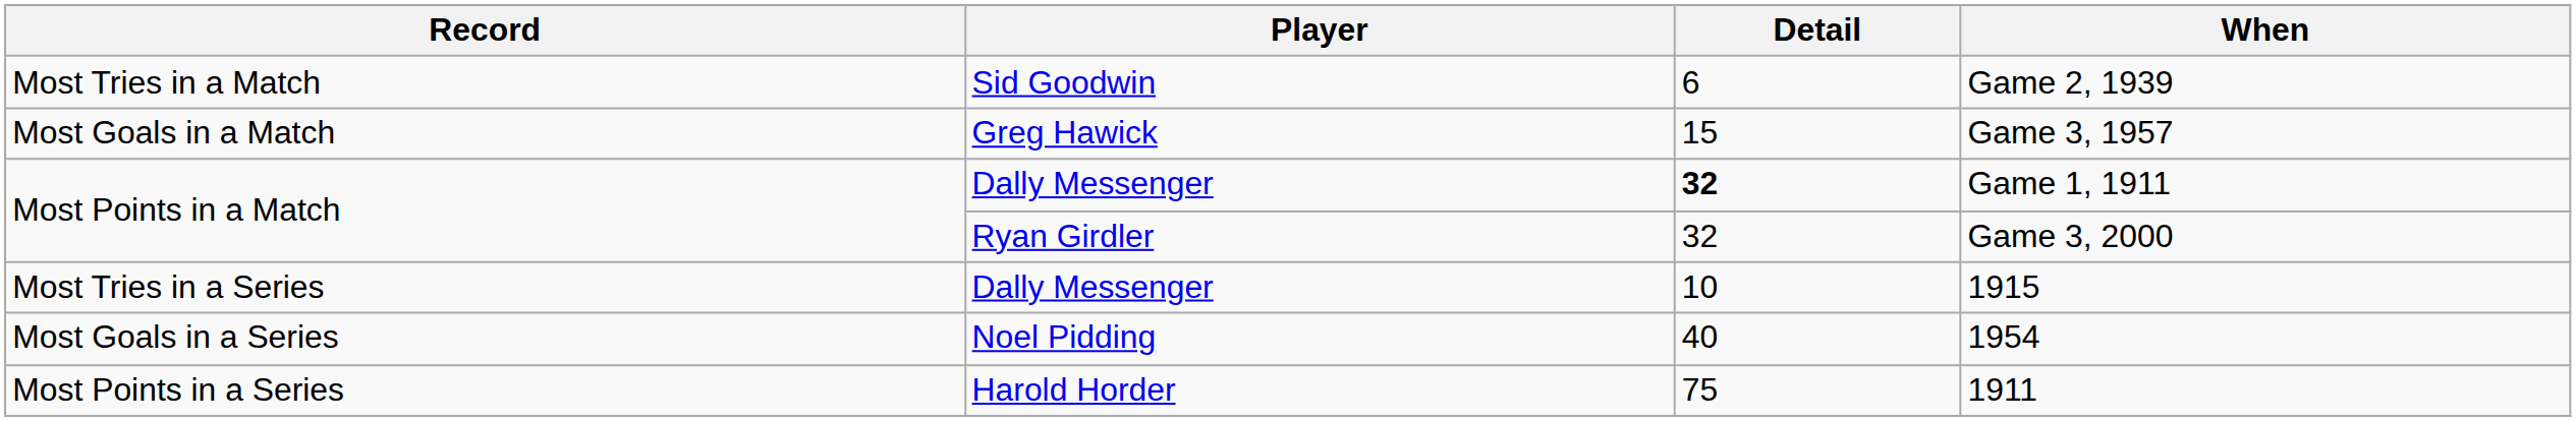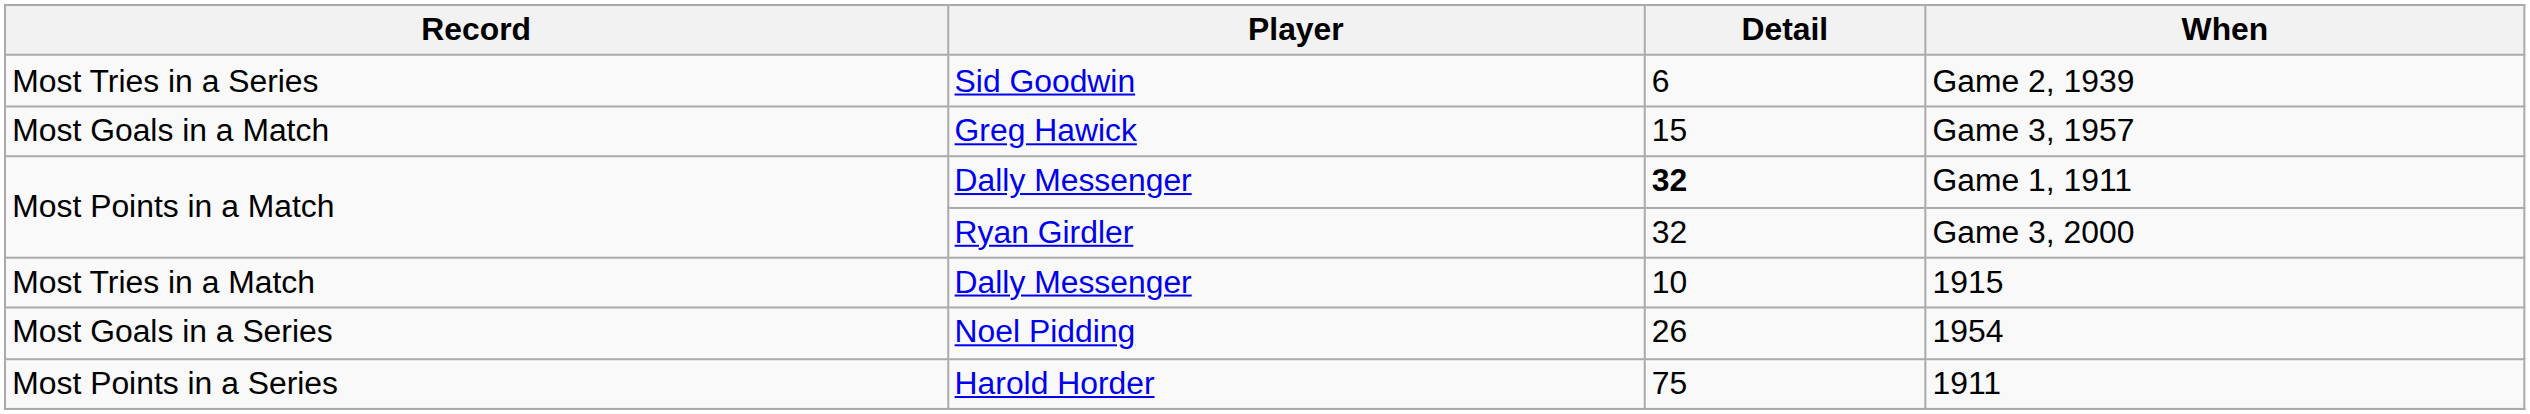 <table class="wikitable" width=80%>
 <tr>
 <th>Record</th>
 <th>Player</th>
 <th>Detail</th>
 <th>When</th>
 </tr>
 <tr>
-<td>Most Tries in a Match</td>
+<td>Most Tries in a Series</td>
 <td><a href='#'>Sid Goodwin</a></td>
 <td>6</td>
 <td>Game 2, 1939</td>
 </tr>
 <tr>
 <td>Most Goals in a Match</td>
 <td><a href='#'>Greg Hawick</a></td>
 <td>15</td>
 <td>Game 3, 1957</td>
 </tr>
 <tr>
 <td rowspan="2">Most Points in a Match</td>
 <td><a href='#'>Dally Messenger</a></td>
 <td><strong>32</strong></td>
 <td>Game 1, 1911</td>
 </tr>
 <tr>
 <td><a href='#'>Ryan Girdler</a></td>
 <td>32</td>
 <td>Game 3, 2000</td>
 </tr>
 <tr>
-<td>Most Tries in a Series</td>
+<td>Most Tries in a Match</td>
 <td><a href='#'>Dally Messenger</a></td>
 <td>10</td>
 <td>1915</td>
 </tr>
 <tr>
 <td>Most Goals in a Series</td>
 <td><a href='#'>Noel Pidding</a></td>
-<td>40</td>
+<td>26</td>
 <td>1954</td>
 </tr>
 <tr>
 <td>Most Points in a Series</td>
 <td><a href='#'>Harold Horder</a></td>
 <td>75</td>
 <td>1911</td>
 </tr>
 <tr>
 </tr>
 </table>
